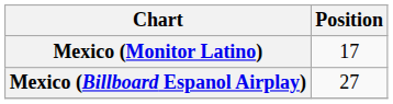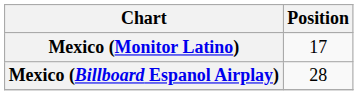 <table class="wikitable plainrowheaders" style="text-align:center;">
 <tr>
 <th>Chart</th>
 <th>Position</th>
 </tr>
 <tr>
 <th scope="row">Mexico (<a href='#'>Monitor Latino</a>)</th>
 <td align="center">17</td>
 </tr>
 <tr>
 <th scope="row">Mexico (<a href='#'><em>Billboard</em> Espanol Airplay</a>)</th>
-<td align="center">27</td>
+<td align="center">28</td>
 </tr>
 <tr>
 </tr>
 </table>
